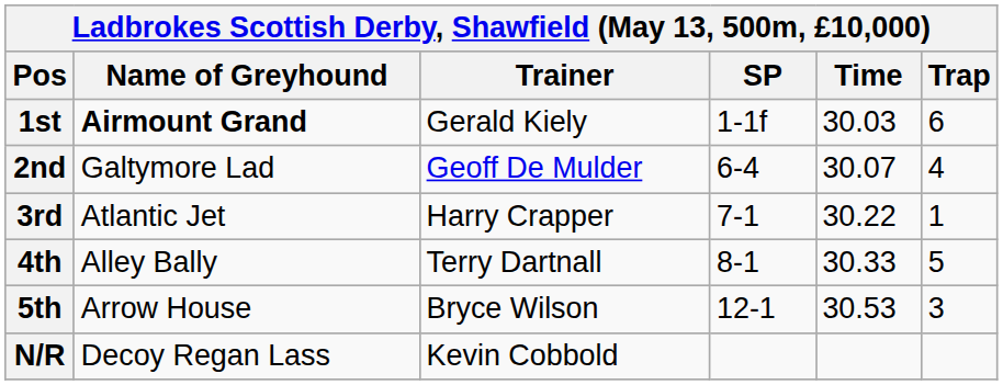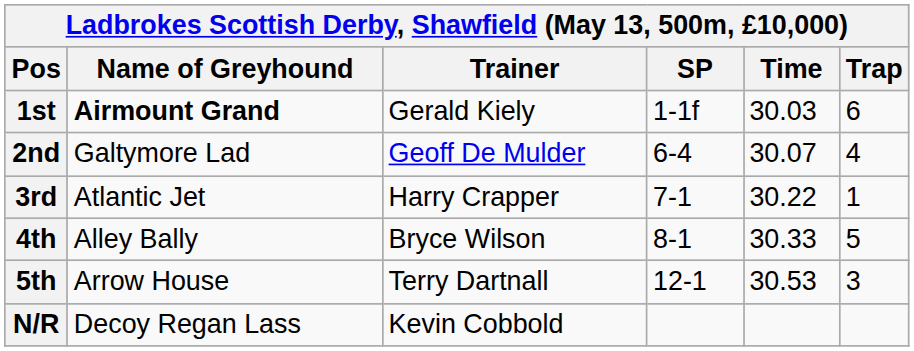 <table class="wikitable">
 <tr>
 <th colspan="6"><a href='#'>Ladbrokes Scottish Derby</a>, <a href='#'>Shawfield</a> (May 13, 500m, £10,000)</th>
 </tr>
 <tr>
 <th width=30>Pos</th>
 <th width=180>Name of Greyhound</th>
 <th width=150>Trainer</th>
 <th width=50>SP</th>
 <th width=50>Time</th>
 <th width=30>Trap</th>
 </tr>
 <tr>
 <th>1st</th>
 <td><strong>Airmount Grand</strong></td>
 <td>Gerald Kiely</td>
 <td>1-1f</td>
 <td>30.03</td>
 <td>6</td>
 </tr>
 <tr>
 <th>2nd</th>
 <td>Galtymore Lad</td>
 <td><a href='#'>Geoff De Mulder</a></td>
 <td>6-4</td>
 <td>30.07</td>
 <td>4</td>
 </tr>
 <tr>
 <th>3rd</th>
 <td>Atlantic Jet</td>
 <td>Harry Crapper</td>
 <td>7-1</td>
 <td>30.22</td>
 <td>1</td>
 </tr>
 <tr>
 <th>4th</th>
 <td>Alley Bally</td>
-<td>Terry Dartnall</td>
+<td>Bryce Wilson</td>
 <td>8-1</td>
 <td>30.33</td>
 <td>5</td>
 </tr>
 <tr>
 <th>5th</th>
 <td>Arrow House</td>
-<td>Bryce Wilson</td>
+<td>Terry Dartnall</td>
 <td>12-1</td>
 <td>30.53</td>
 <td>3</td>
 </tr>
 <tr>
 <th>N/R</th>
 <td>Decoy Regan Lass</td>
 <td>Kevin Cobbold</td>
 <td></td>
 <td></td>
 <td></td>
 </tr>
 </table>
